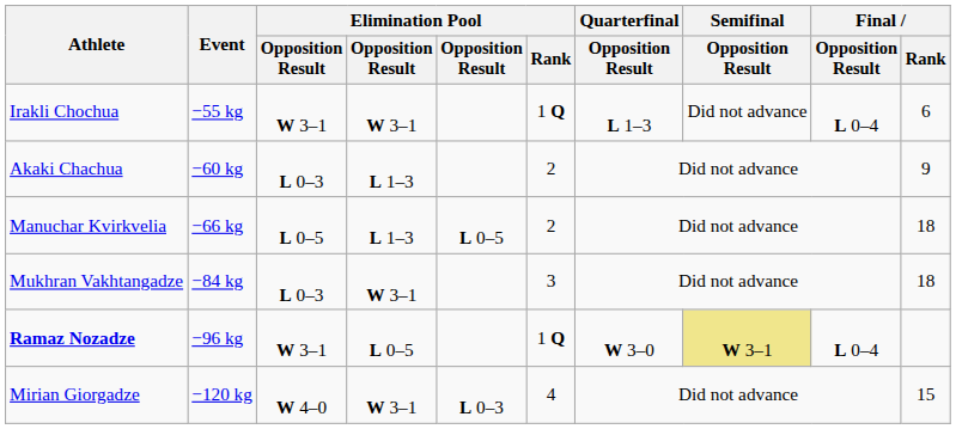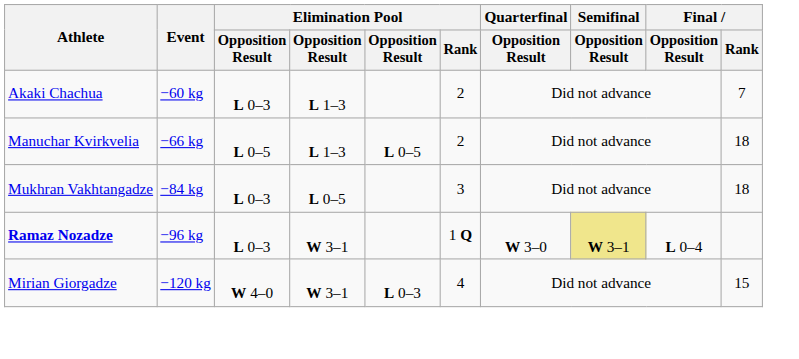 <table class="wikitable" style="font-size:90%">
 <tr>
 <th rowspan="2">Athlete</th>
 <th rowspan="2">Event</th>
 <th colspan=4>Elimination Pool</th>
 <th>Quarterfinal</th>
 <th>Semifinal</th>
 <th colspan=2>Final / </th>
 </tr>
 <tr style="font-size: 95%">
 <th>Opposition<br>Result</th>
 <th>Opposition<br>Result</th>
 <th>Opposition<br>Result</th>
 <th>Rank</th>
 <th>Opposition<br>Result</th>
 <th>Opposition<br>Result</th>
 <th>Opposition<br>Result</th>
 <th>Rank</th>
 </tr>
 <tr align=center>
-<td align=left><a href='#'>Irakli Chochua</a></td>
-<td align=left><a href='#'>−55 kg</a></td>
-<td><br><strong>W</strong> 3–1 <sup></sup></td>
-<td><br><strong>W</strong> 3–1 <sup></sup></td>
-<td></td>
-<td>1 <strong>Q</strong></td>
-<td><br><strong>L</strong> 1–3 <sup></sup></td>
-<td>Did not advance</td>
-<td><br><strong>L</strong> 0–4 <sup></sup></td>
-<td>6</td>
-</tr>
-<tr align=center>
 <td align=left><a href='#'>Akaki Chachua</a></td>
 <td align=left><a href='#'>−60 kg</a></td>
 <td><br><strong>L</strong> 0–3 <sup></sup></td>
 <td><br><strong>L</strong> 1–3 <sup></sup></td>
 <td></td>
 <td>2</td>
 <td colspan=3>Did not advance</td>
-<td>9</td>
+<td>7</td>
 </tr>
 <tr align=center>
 <td align=left><a href='#'>Manuchar Kvirkvelia</a></td>
 <td align=left><a href='#'>−66 kg</a></td>
 <td><br><strong>L</strong> 0–5 <sup></sup></td>
 <td><br><strong>L</strong> 1–3 <sup></sup></td>
 <td><br><strong>L</strong> 0–5 <sup></sup></td>
 <td>2</td>
 <td colspan=3>Did not advance</td>
 <td>18</td>
 </tr>
 <tr align=center>
 <td align=left><a href='#'>Mukhran Vakhtangadze</a></td>
 <td align=left><a href='#'>−84 kg</a></td>
 <td><br><strong>L</strong> 0–3 <sup></sup></td>
-<td><br><strong>W</strong> 3–1 <sup></sup></td>
+<td><br><strong>L</strong> 0–5 <sup></sup></td>
 <td></td>
 <td>3</td>
 <td colspan=3>Did not advance</td>
 <td>18</td>
 </tr>
 <tr align=center>
 <td align=left><strong><a href='#'>Ramaz Nozadze</a></strong></td>
 <td align=left><a href='#'>−96 kg</a></td>
+<td><br><strong>L</strong> 0–3 <sup></sup></td>
 <td><br><strong>W</strong> 3–1 <sup></sup></td>
-<td><br><strong>L</strong> 0–5 <sup></sup></td>
 <td></td>
 <td>1 <strong>Q</strong></td>
 <td><br><strong>W</strong> 3–0 <sup></sup></td>
 <td style="background: khaki;"><br><strong>W</strong> 3–1 <sup></sup></td>
 <td><br><strong>L</strong> 0–4 <sup></sup></td>
 <td></td>
 </tr>
 <tr align=center>
 <td align=left><a href='#'>Mirian Giorgadze</a></td>
 <td align=left><a href='#'>−120 kg</a></td>
 <td><br><strong>W</strong> 4–0 <sup></sup></td>
 <td><br><strong>W</strong> 3–1 <sup></sup></td>
 <td><br><strong>L</strong> 0–3 <sup></sup></td>
 <td>4</td>
 <td colspan=3>Did not advance</td>
 <td>15</td>
 </tr>
 </table>
